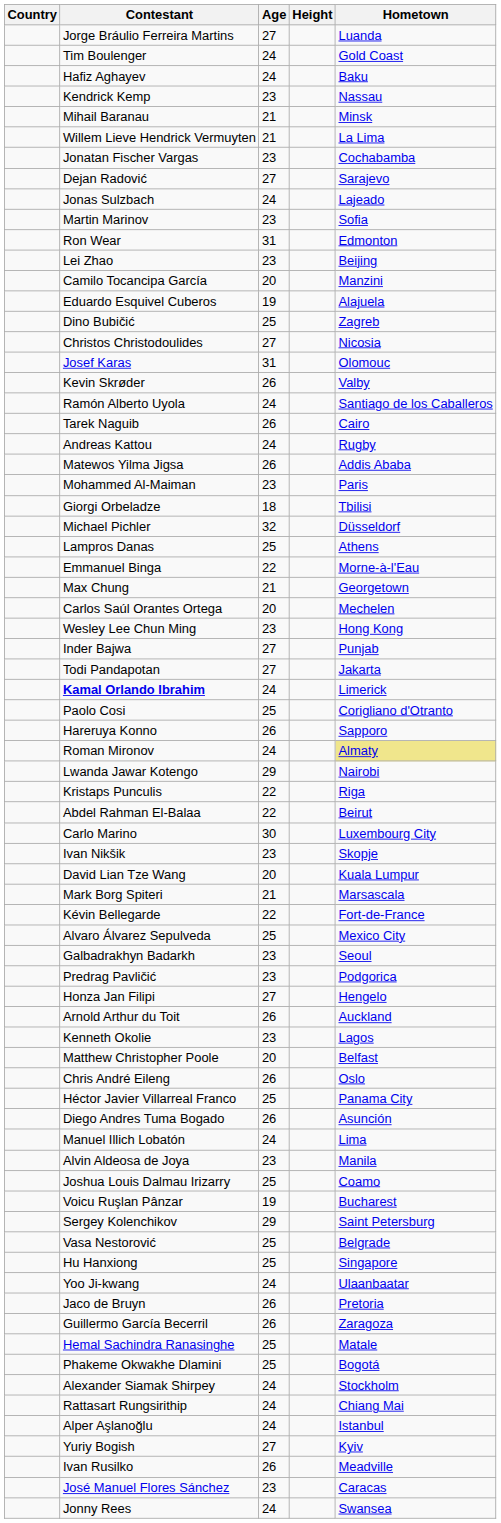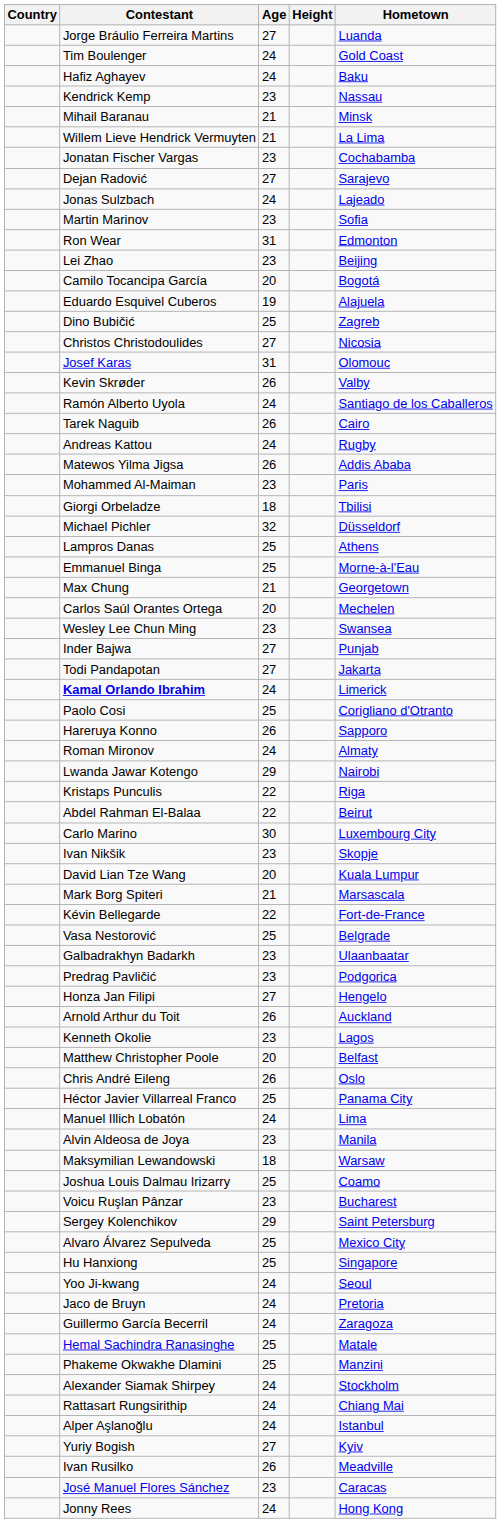 <table class="wikitable sortable" style="margin:0 1em 0 0; font-size:95%;">
 <tr style="background:#efefef;">
 <th>Country</th>
 <th>Contestant</th>
 <th>Age</th>
 <th>Height</th>
 <th>Hometown</th>
 </tr>
 <tr>
 <td><strong></strong></td>
 <td>Jorge Bráulio Ferreira Martins</td>
 <td>27</td>
 <td></td>
 <td><a href='#'>Luanda</a></td>
 </tr>
 <tr>
 <td><strong></strong></td>
 <td>Tim Boulenger</td>
 <td>24</td>
 <td></td>
 <td><a href='#'>Gold Coast</a></td>
 </tr>
 <tr>
 <td><strong></strong></td>
 <td>Hafiz Aghayev</td>
 <td>24</td>
 <td></td>
 <td><a href='#'>Baku</a></td>
 </tr>
 <tr>
 <td><strong></strong></td>
 <td>Kendrick Kemp</td>
 <td>23</td>
 <td></td>
 <td><a href='#'>Nassau</a></td>
 </tr>
 <tr>
 <td><strong></strong></td>
 <td>Mihail Baranau</td>
 <td>21</td>
 <td></td>
 <td><a href='#'>Minsk</a></td>
 </tr>
 <tr>
 <td><strong></strong></td>
 <td>Willem Lieve Hendrick Vermuyten</td>
 <td>21</td>
 <td></td>
 <td><a href='#'>La Lima</a></td>
 </tr>
 <tr>
 <td><strong></strong></td>
 <td>Jonatan Fischer Vargas</td>
 <td>23</td>
 <td></td>
 <td><a href='#'>Cochabamba</a></td>
 </tr>
 <tr>
 <td><strong></strong></td>
 <td>Dejan Radović</td>
 <td>27</td>
 <td></td>
 <td><a href='#'>Sarajevo</a></td>
 </tr>
 <tr>
 <td><strong></strong></td>
 <td>Jonas Sulzbach</td>
 <td>24</td>
 <td></td>
 <td><a href='#'>Lajeado</a></td>
 </tr>
 <tr>
 <td><strong></strong></td>
 <td>Martin Marinov</td>
 <td>23</td>
 <td></td>
 <td><a href='#'>Sofia</a></td>
 </tr>
 <tr>
 <td><strong></strong></td>
 <td>Ron Wear</td>
 <td>31</td>
 <td></td>
 <td><a href='#'>Edmonton</a></td>
 </tr>
 <tr>
 <td><strong></strong></td>
 <td>Lei Zhao</td>
 <td>23</td>
 <td></td>
 <td><a href='#'>Beijing</a></td>
 </tr>
 <tr>
 <td><strong></strong></td>
 <td>Camilo Tocancipa García</td>
 <td>20</td>
 <td></td>
-<td><a href='#'>Manzini</a></td>
+<td><a href='#'>Bogotá</a></td>
 </tr>
 <tr>
 <td><strong></strong></td>
 <td>Eduardo Esquivel Cuberos</td>
 <td>19</td>
 <td></td>
 <td><a href='#'>Alajuela</a></td>
 </tr>
 <tr>
 <td><strong></strong></td>
 <td>Dino Bubičić</td>
 <td>25</td>
 <td></td>
 <td><a href='#'>Zagreb</a></td>
 </tr>
 <tr>
 <td><strong></strong></td>
 <td>Christos Christodoulides</td>
 <td>27</td>
 <td></td>
 <td><a href='#'>Nicosia</a></td>
 </tr>
 <tr>
 <td><strong></strong></td>
 <td><a href='#'>Josef Karas</a></td>
 <td>31</td>
 <td></td>
 <td><a href='#'>Olomouc</a></td>
 </tr>
 <tr>
 <td><strong></strong></td>
 <td>Kevin Skrøder</td>
 <td>26</td>
 <td></td>
 <td><a href='#'>Valby</a></td>
 </tr>
 <tr>
 <td><strong></strong></td>
 <td>Ramón Alberto Uyola</td>
 <td>24</td>
 <td></td>
 <td><a href='#'>Santiago de los Caballeros</a></td>
 </tr>
 <tr>
 <td><strong></strong></td>
 <td>Tarek Naguib</td>
 <td>26</td>
 <td></td>
 <td><a href='#'>Cairo</a></td>
 </tr>
 <tr>
 <td><strong></strong></td>
 <td>Andreas Kattou</td>
 <td>24</td>
 <td></td>
 <td><a href='#'>Rugby</a></td>
 </tr>
 <tr>
 <td><strong></strong></td>
 <td>Matewos Yilma Jigsa</td>
 <td>26</td>
 <td></td>
 <td><a href='#'>Addis Ababa</a></td>
 </tr>
 <tr>
 <td><strong></strong></td>
 <td>Mohammed Al-Maiman</td>
 <td>23</td>
 <td></td>
 <td><a href='#'>Paris</a></td>
 </tr>
 <tr>
 <td><strong></strong></td>
 <td>Giorgi Orbeladze</td>
 <td>18</td>
 <td></td>
 <td><a href='#'>Tbilisi</a></td>
 </tr>
 <tr>
 <td><strong></strong></td>
 <td>Michael Pichler</td>
 <td>32</td>
 <td></td>
 <td><a href='#'>Düsseldorf</a></td>
 </tr>
 <tr>
 <td><strong></strong></td>
 <td>Lampros Danas</td>
 <td>25</td>
 <td></td>
 <td><a href='#'>Athens</a></td>
 </tr>
 <tr>
 <td><strong></strong></td>
 <td>Emmanuel Binga</td>
-<td>22</td>
+<td>25</td>
 <td></td>
 <td><a href='#'>Morne-à-l'Eau</a></td>
 </tr>
 <tr>
 <td><strong></strong></td>
 <td>Max Chung</td>
 <td>21</td>
 <td></td>
 <td><a href='#'>Georgetown</a></td>
 </tr>
 <tr>
 <td><strong></strong></td>
 <td>Carlos Saúl Orantes Ortega</td>
 <td>20</td>
 <td></td>
 <td><a href='#'>Mechelen</a></td>
 </tr>
 <tr>
 <td><strong></strong></td>
 <td>Wesley Lee Chun Ming</td>
 <td>23</td>
 <td></td>
-<td><a href='#'>Hong Kong</a></td>
+<td><a href='#'>Swansea</a></td>
 </tr>
 <tr>
 <td><strong></strong></td>
 <td>Inder Bajwa</td>
 <td>27</td>
 <td></td>
 <td><a href='#'>Punjab</a></td>
 </tr>
 <tr>
 <td><strong></strong></td>
 <td>Todi Pandapotan</td>
 <td>27</td>
 <td></td>
 <td><a href='#'>Jakarta</a></td>
 </tr>
 <tr>
 <td><strong></strong></td>
 <td><strong><a href='#'>Kamal Orlando Ibrahim</a></strong></td>
 <td>24</td>
 <td></td>
 <td><a href='#'>Limerick</a></td>
 </tr>
 <tr>
 <td><strong></strong></td>
 <td>Paolo Cosi</td>
 <td>25</td>
 <td></td>
 <td><a href='#'>Corigliano d'Otranto</a></td>
 </tr>
 <tr>
 <td><strong></strong></td>
 <td>Hareruya Konno</td>
 <td>26</td>
 <td></td>
 <td><a href='#'>Sapporo</a></td>
 </tr>
 <tr>
 <td><strong></strong></td>
 <td>Roman Mironov</td>
 <td>24</td>
 <td></td>
-<td style="background: khaki;"><a href='#'>Almaty</a></td>
+<td><a href='#'>Almaty</a></td>
 </tr>
 <tr>
 <td><strong></strong></td>
 <td>Lwanda Jawar Kotengo</td>
 <td>29</td>
 <td></td>
 <td><a href='#'>Nairobi</a></td>
 </tr>
 <tr>
 <td><strong></strong></td>
 <td>Kristaps Punculis</td>
 <td>22</td>
 <td></td>
 <td><a href='#'>Riga</a></td>
 </tr>
 <tr>
 <td><strong></strong></td>
 <td>Abdel Rahman El-Balaa</td>
 <td>22</td>
 <td></td>
 <td><a href='#'>Beirut</a></td>
 </tr>
 <tr>
 <td><strong></strong></td>
 <td>Carlo Marino</td>
 <td>30</td>
 <td></td>
 <td><a href='#'>Luxembourg City</a></td>
 </tr>
 <tr>
 <td><strong></strong></td>
 <td>Ivan Nikšik</td>
 <td>23</td>
 <td></td>
 <td><a href='#'>Skopje</a></td>
 </tr>
 <tr>
 <td><strong></strong></td>
 <td>David Lian Tze Wang</td>
 <td>20</td>
 <td></td>
 <td><a href='#'>Kuala Lumpur</a></td>
 </tr>
 <tr>
 <td><strong></strong></td>
 <td>Mark Borg Spiteri</td>
 <td>21</td>
 <td></td>
 <td><a href='#'>Marsascala</a></td>
 </tr>
 <tr>
 <td><strong></strong></td>
 <td>Kévin Bellegarde</td>
 <td>22</td>
 <td></td>
 <td><a href='#'>Fort-de-France</a></td>
 </tr>
 <tr>
 <td><strong></strong></td>
-<td>Alvaro Álvarez Sepulveda</td>
+<td>Vasa Nestorović</td>
 <td>25</td>
 <td></td>
-<td><a href='#'>Mexico City</a></td>
+<td><a href='#'>Belgrade</a></td>
 </tr>
 <tr>
 <td><strong></strong></td>
 <td>Galbadrakhyn Badarkh</td>
 <td>23</td>
 <td></td>
-<td><a href='#'>Seoul</a></td>
+<td><a href='#'>Ulaanbaatar</a></td>
 </tr>
 <tr>
 <td><strong></strong></td>
 <td>Predrag Pavličić</td>
 <td>23</td>
 <td></td>
 <td><a href='#'>Podgorica</a></td>
 </tr>
 <tr>
 <td><strong></strong></td>
 <td>Honza Jan Filipi</td>
 <td>27</td>
 <td></td>
 <td><a href='#'>Hengelo</a></td>
 </tr>
 <tr>
 <td><strong></strong></td>
 <td>Arnold Arthur du Toit</td>
 <td>26</td>
 <td></td>
 <td><a href='#'>Auckland</a></td>
 </tr>
 <tr>
 <td><strong></strong></td>
 <td>Kenneth Okolie</td>
 <td>23</td>
 <td></td>
 <td><a href='#'>Lagos</a></td>
 </tr>
 <tr>
 <td><strong></strong></td>
 <td>Matthew Christopher Poole</td>
 <td>20</td>
 <td></td>
 <td><a href='#'>Belfast</a></td>
 </tr>
 <tr>
 <td><strong></strong></td>
 <td>Chris André Eileng</td>
 <td>26</td>
 <td></td>
 <td><a href='#'>Oslo</a></td>
 </tr>
 <tr>
 <td><strong></strong></td>
 <td>Héctor Javier Villarreal Franco</td>
 <td>25</td>
 <td></td>
 <td><a href='#'>Panama City</a></td>
 </tr>
 <tr>
 <td><strong></strong></td>
-<td>Diego Andres Tuma Bogado</td>
-<td>26</td>
-<td></td>
-<td><a href='#'>Asunción</a></td>
-</tr>
-<tr>
-<td><strong></strong></td>
 <td>Manuel Illich Lobatón</td>
 <td>24</td>
 <td></td>
 <td><a href='#'>Lima</a></td>
 </tr>
 <tr>
 <td><strong></strong></td>
 <td>Alvin Aldeosa de Joya</td>
 <td>23</td>
 <td></td>
 <td><a href='#'>Manila</a></td>
 </tr>
 <tr>
 <td><strong></strong></td>
+<td>Maksymilian Lewandowski</td>
+<td>18</td>
+<td></td>
+<td><a href='#'>Warsaw</a></td>
+</tr>
+<tr>
+<td><strong></strong></td>
 <td>Joshua Louis Dalmau Irizarry</td>
 <td>25</td>
 <td></td>
 <td><a href='#'>Coamo</a></td>
 </tr>
 <tr>
 <td><strong></strong></td>
 <td>Voicu Ruşlan Pânzar</td>
-<td>19</td>
+<td>23</td>
 <td></td>
 <td><a href='#'>Bucharest</a></td>
 </tr>
 <tr>
 <td><strong></strong></td>
 <td>Sergey Kolenchikov</td>
 <td>29</td>
 <td></td>
 <td><a href='#'>Saint Petersburg</a></td>
 </tr>
 <tr>
 <td><strong></strong></td>
-<td>Vasa Nestorović</td>
+<td>Alvaro Álvarez Sepulveda</td>
 <td>25</td>
 <td></td>
-<td><a href='#'>Belgrade</a></td>
+<td><a href='#'>Mexico City</a></td>
 </tr>
 <tr>
 <td><strong></strong></td>
 <td>Hu Hanxiong</td>
 <td>25</td>
 <td></td>
 <td><a href='#'>Singapore</a></td>
 </tr>
 <tr>
 <td><strong></strong></td>
 <td>Yoo Ji-kwang</td>
 <td>24</td>
 <td></td>
-<td><a href='#'>Ulaanbaatar</a></td>
+<td><a href='#'>Seoul</a></td>
 </tr>
 <tr>
 <td><strong></strong></td>
 <td>Jaco de Bruyn</td>
-<td>26</td>
+<td>24</td>
 <td></td>
 <td><a href='#'>Pretoria</a></td>
 </tr>
 <tr>
 <td><strong></strong></td>
 <td>Guillermo García Becerril</td>
-<td>26</td>
+<td>24</td>
 <td></td>
 <td><a href='#'>Zaragoza</a></td>
 </tr>
 <tr>
 <td><strong></strong></td>
 <td><a href='#'>Hemal Sachindra Ranasinghe</a></td>
 <td>25</td>
 <td></td>
 <td><a href='#'>Matale</a></td>
 </tr>
 <tr>
 <td><strong></strong></td>
 <td>Phakeme Okwakhe Dlamini</td>
 <td>25</td>
 <td></td>
-<td><a href='#'>Bogotá</a></td>
+<td><a href='#'>Manzini</a></td>
 </tr>
 <tr>
 <td><strong></strong></td>
 <td>Alexander Siamak Shirpey</td>
 <td>24</td>
 <td></td>
 <td><a href='#'>Stockholm</a></td>
 </tr>
 <tr>
 <td><strong></strong></td>
 <td>Rattasart Rungsirithip</td>
 <td>24</td>
 <td></td>
 <td><a href='#'>Chiang Mai</a></td>
 </tr>
 <tr>
 <td><strong></strong></td>
 <td>Alper Aşlanoğlu</td>
 <td>24</td>
 <td></td>
 <td><a href='#'>Istanbul</a></td>
 </tr>
 <tr>
 <td><strong></strong></td>
 <td>Yuriy Bogish</td>
 <td>27</td>
 <td></td>
 <td><a href='#'>Kyiv</a></td>
 </tr>
 <tr>
 <td><strong></strong></td>
 <td>Ivan Rusilko</td>
 <td>26</td>
 <td></td>
 <td><a href='#'>Meadville</a></td>
 </tr>
 <tr>
 <td><strong></strong></td>
 <td><a href='#'>José Manuel Flores Sánchez</a></td>
 <td>23</td>
 <td></td>
 <td><a href='#'>Caracas</a></td>
 </tr>
 <tr>
 <td><strong></strong></td>
 <td>Jonny Rees</td>
 <td>24</td>
 <td></td>
-<td><a href='#'>Swansea</a></td>
+<td><a href='#'>Hong Kong</a></td>
 </tr>
 </table>
